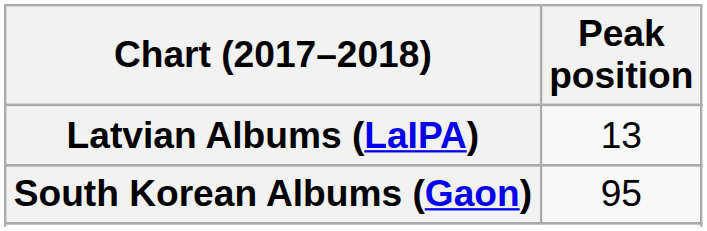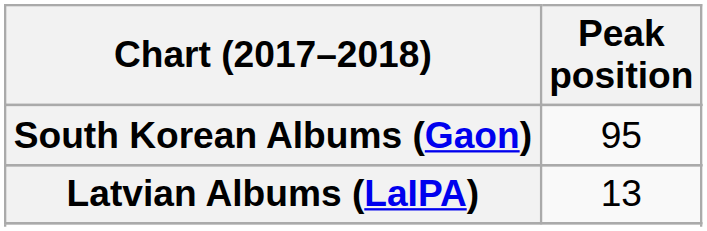 <table class="wikitable sortable plainrowheaders" style="text-align:center">
 <tr>
 <th scope="col">Chart (2017–2018)</th>
 <th scope="col">Peak<br>position</th>
 </tr>
 <tr>
 </tr>
 <tr>
 </tr>
 <tr>
 </tr>
 <tr>
 </tr>
 <tr>
 </tr>
 <tr>
 </tr>
 <tr>
 </tr>
 <tr>
 </tr>
 <tr>
 </tr>
 <tr>
 </tr>
 <tr>
 </tr>
 <tr>
-<th scope="row">Latvian Albums (<a href='#'>LaIPA</a>)</th>
-<td>13</td>
+<th scope="row">South Korean Albums (<a href='#'>Gaon</a>)</th>
+<td>95</td>
 </tr>
 <tr>
 </tr>
 <tr>
 </tr>
 <tr>
 </tr>
 <tr>
-<th scope="row">South Korean Albums (<a href='#'>Gaon</a>)</th>
-<td>95</td>
+<th scope="row">Latvian Albums (<a href='#'>LaIPA</a>)</th>
+<td>13</td>
 </tr>
 <tr>
 </tr>
 <tr>
 </tr>
 <tr>
 </tr>
 <tr>
 </tr>
 <tr>
 </tr>
 <tr>
 </tr>
 </table>
